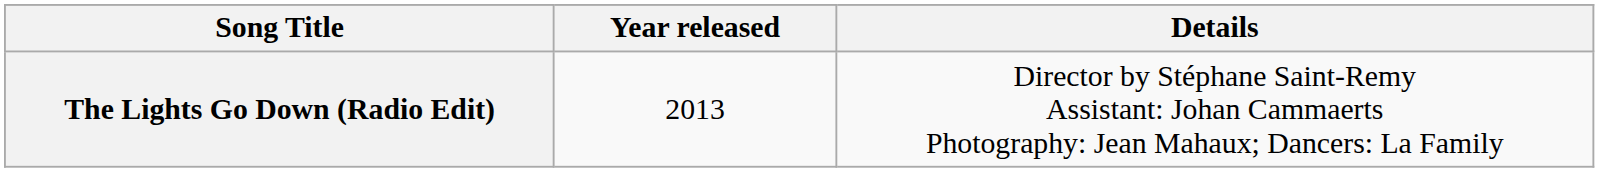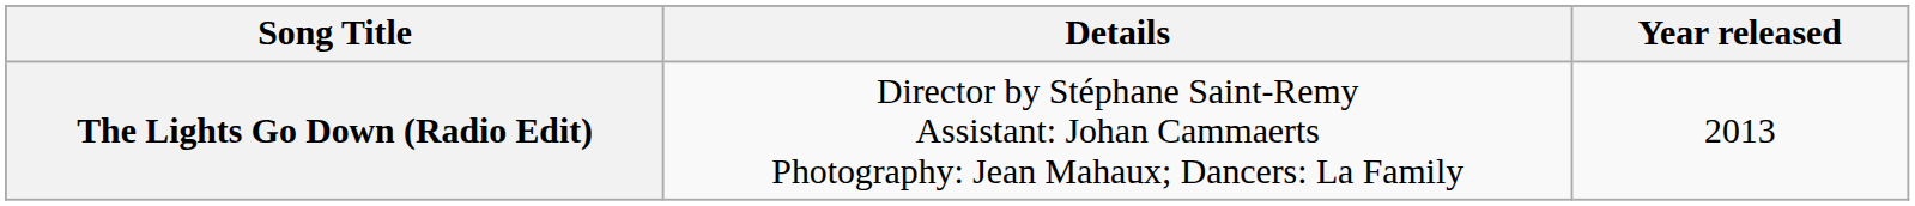 <table class="wikitable plainrowheaders" style="text-align:center;">
 <tr>
 <th scope="col" style="width:18em;">Song Title</th>
+<th scope="col" style="width:25em;">Details</th>
 <th scope="col" style="width:9em;">Year released</th>
-<th scope="col" style="width:25em;">Details</th>
 </tr>
 <tr>
 <th scope="row">The Lights Go Down (Radio Edit)</th>
+<td>Director by Stéphane Saint-Remy <br> Assistant: Johan Cammaerts <br> Photography: Jean Mahaux; Dancers: La Family</td>
 <td>2013</td>
-<td>Director by Stéphane Saint-Remy <br> Assistant: Johan Cammaerts <br> Photography: Jean Mahaux; Dancers: La Family</td>
 </tr>
 </table>
